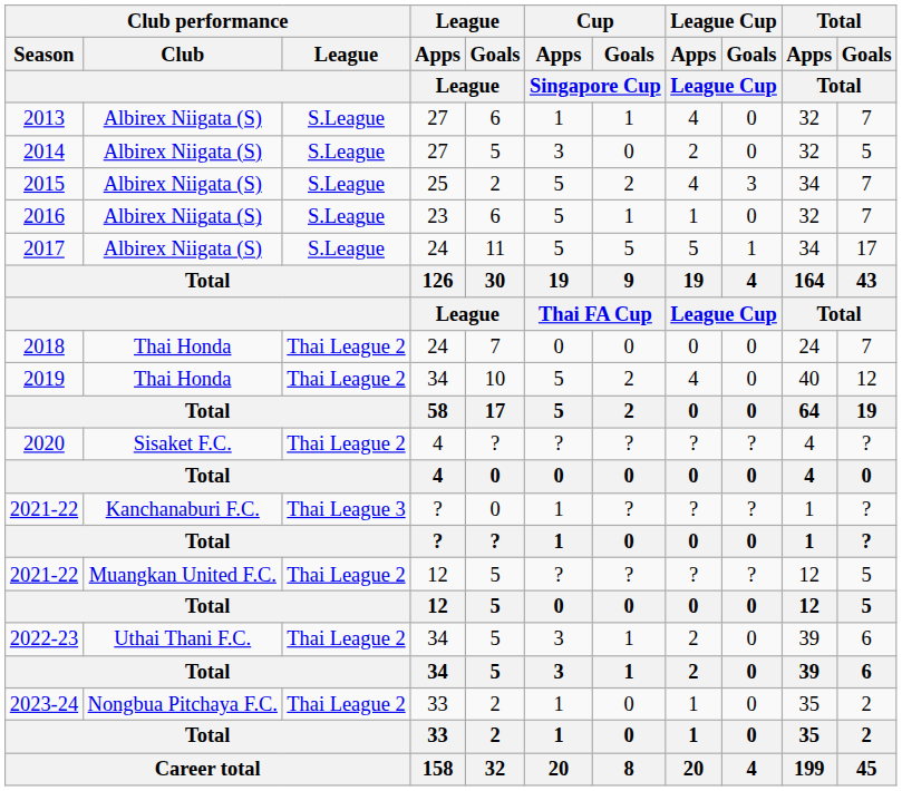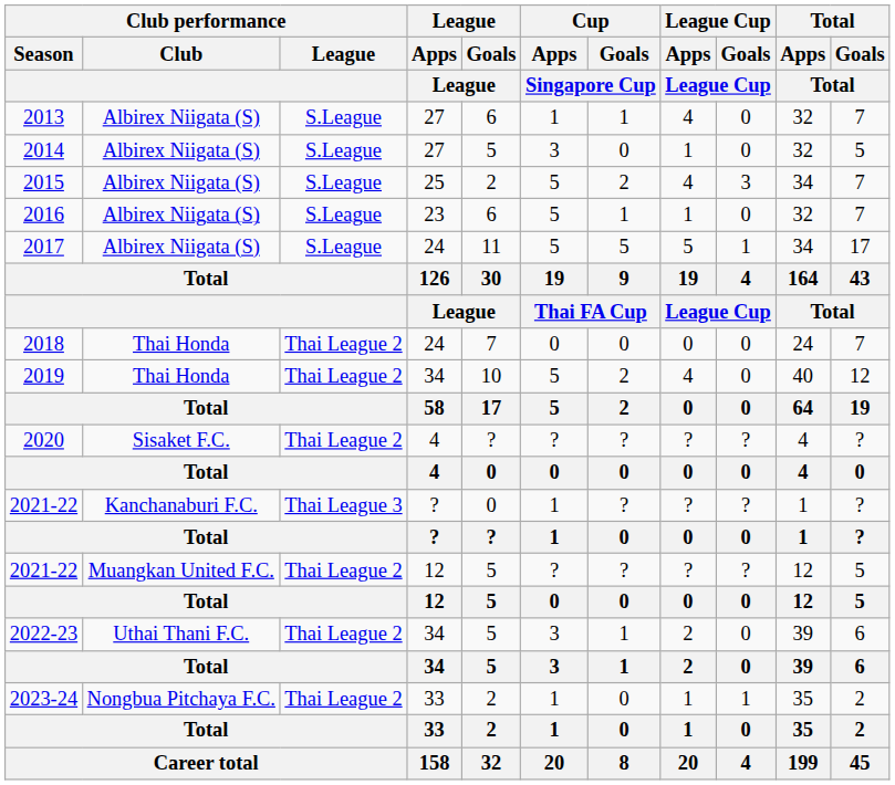 <table class="wikitable" style="text-align:center">
 <tr>
 <th colspan=3>Club performance</th>
 <th colspan=2>League</th>
 <th colspan=2>Cup</th>
 <th colspan=2>League Cup</th>
 <th colspan=2>Total</th>
 </tr>
 <tr>
 <th>Season</th>
 <th>Club</th>
 <th>League</th>
 <th>Apps</th>
 <th>Goals</th>
 <th>Apps</th>
 <th>Goals</th>
 <th>Apps</th>
 <th>Goals</th>
 <th>Apps</th>
 <th>Goals</th>
 </tr>
 <tr>
 <th colspan=3></th>
 <th colspan=2>League</th>
 <th colspan=2><a href='#'>Singapore Cup</a></th>
 <th colspan=2><a href='#'>League Cup</a></th>
 <th colspan=2>Total</th>
 </tr>
 <tr>
 <td><a href='#'>2013</a></td>
 <td><a href='#'>Albirex Niigata (S)</a></td>
 <td><a href='#'>S.League</a></td>
 <td>27</td>
 <td>6</td>
 <td>1</td>
 <td>1</td>
 <td>4</td>
 <td>0</td>
 <td>32</td>
 <td>7</td>
 </tr>
 <tr>
 <td><a href='#'>2014</a></td>
 <td><a href='#'>Albirex Niigata (S)</a></td>
 <td><a href='#'>S.League</a></td>
 <td>27</td>
 <td>5</td>
 <td>3</td>
 <td>0</td>
-<td>2</td>
+<td>1</td>
 <td>0</td>
 <td>32</td>
 <td>5</td>
 </tr>
 <tr>
 <td><a href='#'>2015</a></td>
 <td><a href='#'>Albirex Niigata (S)</a></td>
 <td><a href='#'>S.League</a></td>
 <td>25</td>
 <td>2</td>
 <td>5</td>
 <td>2</td>
 <td>4</td>
 <td>3</td>
 <td>34</td>
 <td>7</td>
 </tr>
 <tr>
 <td><a href='#'>2016</a></td>
 <td><a href='#'>Albirex Niigata (S)</a></td>
 <td><a href='#'>S.League</a></td>
 <td>23</td>
 <td>6</td>
 <td>5</td>
 <td>1</td>
 <td>1</td>
 <td>0</td>
 <td>32</td>
 <td>7</td>
 </tr>
 <tr>
 <td><a href='#'>2017</a></td>
 <td><a href='#'>Albirex Niigata (S)</a></td>
 <td><a href='#'>S.League</a></td>
 <td>24</td>
 <td>11</td>
 <td>5</td>
 <td>5</td>
 <td>5</td>
 <td>1</td>
 <td>34</td>
 <td>17</td>
 </tr>
 <tr>
 <th colspan="3">Total</th>
 <th>126</th>
 <th>30</th>
 <th>19</th>
 <th>9</th>
 <th>19</th>
 <th>4</th>
 <th>164</th>
 <th>43</th>
 </tr>
 <tr>
 <th colspan="3"></th>
 <th colspan="2">League</th>
 <th colspan="2"><a href='#'>Thai FA Cup</a></th>
 <th colspan="2"><a href='#'>League Cup</a></th>
 <th colspan="2">Total</th>
 </tr>
 <tr>
 <td><a href='#'>2018</a></td>
 <td><a href='#'>Thai Honda</a></td>
 <td><a href='#'>Thai League 2</a></td>
 <td>24</td>
 <td>7</td>
 <td>0</td>
 <td>0</td>
 <td>0</td>
 <td>0</td>
 <td>24</td>
 <td>7</td>
 </tr>
 <tr>
 <td><a href='#'>2019</a></td>
 <td><a href='#'>Thai Honda</a></td>
 <td><a href='#'>Thai League 2</a></td>
 <td>34</td>
 <td>10</td>
 <td>5</td>
 <td>2</td>
 <td>4</td>
 <td>0</td>
 <td>40</td>
 <td>12</td>
 </tr>
 <tr>
 <th colspan="3">Total</th>
 <th>58</th>
 <th>17</th>
 <th>5</th>
 <th>2</th>
 <th>0</th>
 <th>0</th>
 <th>64</th>
 <th>19</th>
 </tr>
 <tr>
 <td><a href='#'>2020</a></td>
 <td><a href='#'>Sisaket F.C.</a></td>
 <td><a href='#'>Thai League 2</a></td>
 <td>4</td>
 <td>?</td>
 <td>?</td>
 <td>?</td>
 <td>?</td>
 <td>?</td>
 <td>4</td>
 <td>?</td>
 </tr>
 <tr>
 <th colspan="3">Total</th>
 <th>4</th>
 <th>0</th>
 <th>0</th>
 <th>0</th>
 <th>0</th>
 <th>0</th>
 <th>4</th>
 <th>0</th>
 </tr>
 <tr>
 <td><a href='#'>2021-22</a></td>
 <td><a href='#'>Kanchanaburi F.C.</a></td>
 <td><a href='#'>Thai League 3</a></td>
 <td>?</td>
 <td>0</td>
 <td>1</td>
 <td>?</td>
 <td>?</td>
 <td>?</td>
 <td>1</td>
 <td>?</td>
 </tr>
 <tr>
 <th colspan="3">Total</th>
 <th>?</th>
 <th>?</th>
 <th>1</th>
 <th>0</th>
 <th>0</th>
 <th>0</th>
 <th>1</th>
 <th>?</th>
 </tr>
 <tr>
 <td><a href='#'>2021-22</a></td>
 <td><a href='#'>Muangkan United F.C.</a></td>
 <td><a href='#'>Thai League 2</a></td>
 <td>12</td>
 <td>5</td>
 <td>?</td>
 <td>?</td>
 <td>?</td>
 <td>?</td>
 <td>12</td>
 <td>5</td>
 </tr>
 <tr>
 <th colspan="3">Total</th>
 <th>12</th>
 <th>5</th>
 <th>0</th>
 <th>0</th>
 <th>0</th>
 <th>0</th>
 <th>12</th>
 <th>5</th>
 </tr>
 <tr>
 <td><a href='#'>2022-23</a></td>
 <td><a href='#'>Uthai Thani F.C.</a></td>
 <td><a href='#'>Thai League 2</a></td>
 <td>34</td>
 <td>5</td>
 <td>3</td>
 <td>1</td>
 <td>2</td>
 <td>0</td>
 <td>39</td>
 <td>6</td>
 </tr>
 <tr>
 <th colspan="3">Total</th>
 <th>34</th>
 <th>5</th>
 <th>3</th>
 <th>1</th>
 <th>2</th>
 <th>0</th>
 <th>39</th>
 <th>6</th>
 </tr>
 <tr>
 <td><a href='#'>2023-24</a></td>
 <td><a href='#'>Nongbua Pitchaya F.C.</a></td>
 <td><a href='#'>Thai League 2</a></td>
 <td>33</td>
 <td>2</td>
 <td>1</td>
 <td>0</td>
 <td>1</td>
-<td>0</td>
+<td>1</td>
 <td>35</td>
 <td>2</td>
 </tr>
 <tr>
 <th colspan="3">Total</th>
 <th>33</th>
 <th>2</th>
 <th>1</th>
 <th>0</th>
 <th>1</th>
 <th>0</th>
 <th>35</th>
 <th>2</th>
 </tr>
 <tr>
 <th colspan="3">Career total</th>
 <th>158</th>
 <th>32</th>
 <th>20</th>
 <th>8</th>
 <th>20</th>
 <th>4</th>
 <th>199</th>
 <th>45</th>
 </tr>
 </table>
